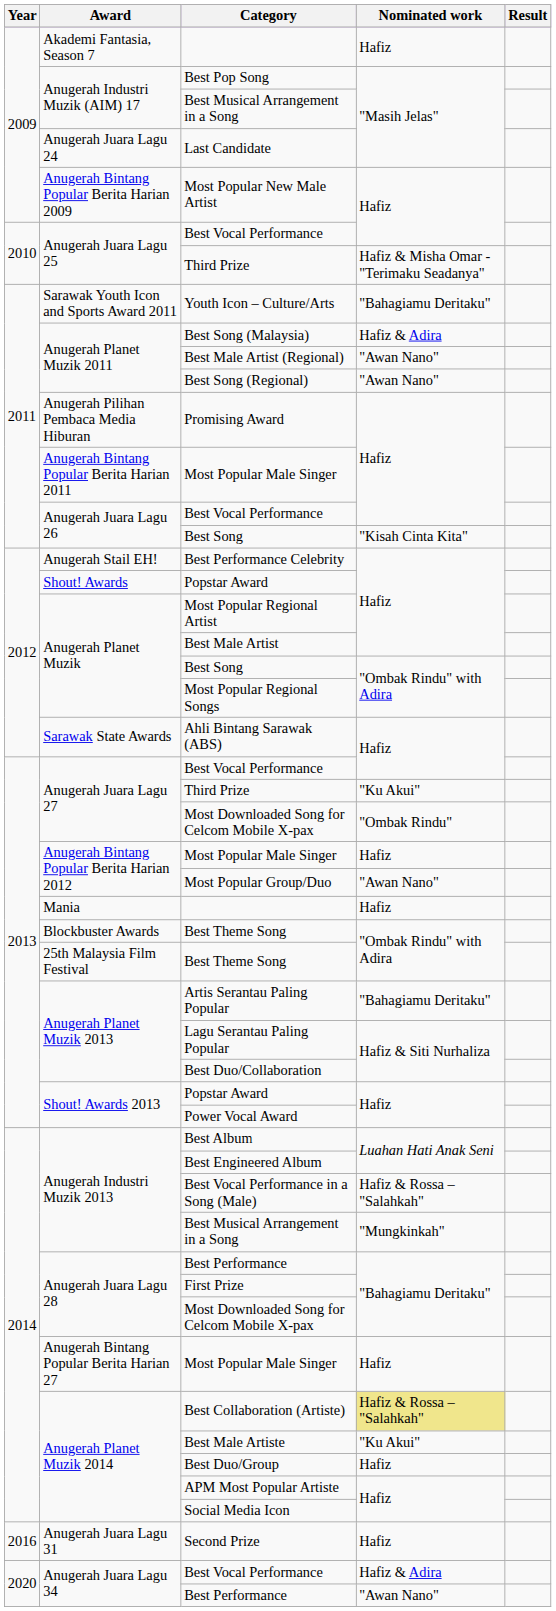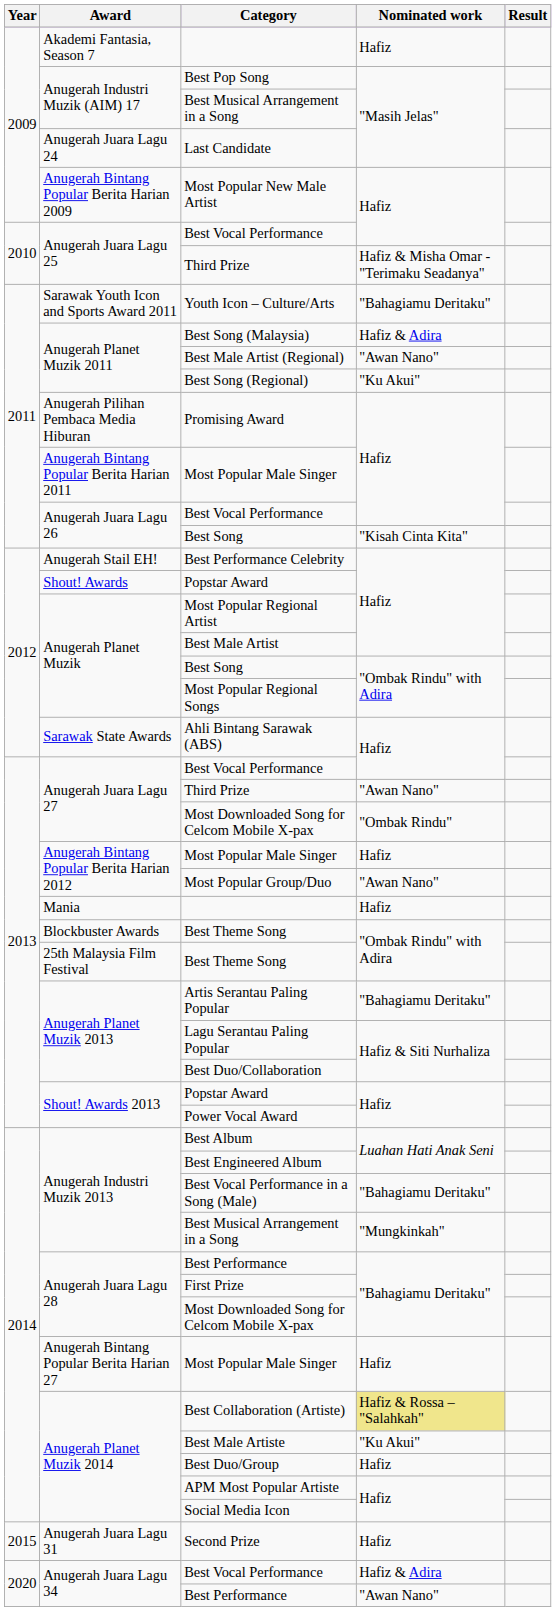 <table class="wikitable">
 <tr style="background:#96c; text-align:center;">
 <th style="text-align:center;">Year</th>
 <th>Award</th>
 <th>Category</th>
 <th>Nominated work</th>
 <th>Result</th>
 </tr>
 <tr>
 <td rowspan="5">2009</td>
 <td>Akademi Fantasia, Season 7</td>
 <td></td>
 <td>Hafiz</td>
 <td></td>
 </tr>
 <tr>
 <td rowspan="2">Anugerah Industri Muzik (AIM) 17</td>
 <td>Best Pop Song</td>
 <td rowspan="3">"Masih Jelas"</td>
 <td></td>
 </tr>
 <tr>
 <td>Best Musical Arrangement in a Song</td>
 <td></td>
 </tr>
 <tr>
 <td>Anugerah Juara Lagu 24</td>
 <td>Last Candidate</td>
 <td></td>
 </tr>
 <tr>
 <td><a href='#'>Anugerah Bintang Popular</a> Berita Harian 2009</td>
 <td>Most Popular New Male Artist</td>
 <td rowspan="2">Hafiz</td>
 <td></td>
 </tr>
 <tr>
 <td rowspan="2">2010</td>
 <td rowspan="2">Anugerah Juara Lagu 25</td>
 <td>Best Vocal Performance</td>
 <td></td>
 </tr>
 <tr>
 <td>Third Prize</td>
 <td>Hafiz & Misha Omar - "Terimaku Seadanya"</td>
 <td></td>
 </tr>
 <tr>
 <td rowspan="8">2011</td>
 <td>Sarawak Youth Icon and Sports Award 2011</td>
 <td>Youth Icon – Culture/Arts</td>
 <td>"Bahagiamu Deritaku"</td>
 <td></td>
 </tr>
 <tr>
 <td rowspan="3">Anugerah Planet Muzik 2011</td>
 <td>Best Song (Malaysia)</td>
 <td>Hafiz & <a href='#'>Adira</a></td>
 <td></td>
 </tr>
 <tr>
 <td>Best Male Artist (Regional)</td>
 <td>"Awan Nano"</td>
 <td></td>
 </tr>
 <tr>
 <td>Best Song (Regional)</td>
-<td>"Awan Nano"</td>
+<td>"Ku Akui"</td>
 <td></td>
 </tr>
 <tr>
 <td>Anugerah Pilihan Pembaca Media Hiburan</td>
 <td>Promising Award</td>
 <td rowspan="3">Hafiz</td>
 <td></td>
 </tr>
 <tr>
 <td><a href='#'>Anugerah Bintang Popular</a> Berita Harian 2011</td>
 <td>Most Popular Male Singer</td>
 <td></td>
 </tr>
 <tr>
 <td rowspan="2">Anugerah Juara Lagu 26</td>
 <td>Best Vocal Performance</td>
 <td></td>
 </tr>
 <tr>
 <td>Best Song</td>
 <td>"Kisah Cinta Kita"</td>
 <td></td>
 </tr>
 <tr>
 <td rowspan="7">2012</td>
 <td>Anugerah Stail EH!</td>
 <td>Best Performance Celebrity</td>
 <td rowspan="4">Hafiz</td>
 <td></td>
 </tr>
 <tr>
 <td><a href='#'>Shout! Awards</a></td>
 <td>Popstar Award</td>
 <td></td>
 </tr>
 <tr>
 <td rowspan="4">Anugerah Planet Muzik</td>
 <td>Most Popular Regional Artist</td>
 <td></td>
 </tr>
 <tr>
 <td>Best Male Artist</td>
 <td></td>
 </tr>
 <tr>
 <td>Best Song</td>
 <td rowspan="2">"Ombak Rindu" with <a href='#'>Adira</a></td>
 <td></td>
 </tr>
 <tr>
 <td>Most Popular Regional Songs</td>
 <td></td>
 </tr>
 <tr>
 <td><a href='#'>Sarawak</a> State Awards</td>
 <td>Ahli Bintang Sarawak (ABS)</td>
 <td rowspan="2">Hafiz</td>
 <td></td>
 </tr>
 <tr>
 <td rowspan="13">2013</td>
 <td rowspan="3">Anugerah Juara Lagu 27</td>
 <td>Best Vocal Performance</td>
 <td></td>
 </tr>
 <tr>
 <td>Third Prize</td>
-<td>"Ku Akui"</td>
+<td>"Awan Nano"</td>
 <td></td>
 </tr>
 <tr>
 <td>Most Downloaded Song for Celcom Mobile X-pax</td>
 <td>"Ombak Rindu"</td>
 <td></td>
 </tr>
 <tr>
 <td rowspan="2"><a href='#'>Anugerah Bintang Popular</a> Berita Harian 2012</td>
 <td>Most Popular Male Singer</td>
 <td>Hafiz</td>
 <td></td>
 </tr>
 <tr>
 <td>Most Popular Group/Duo</td>
 <td>"Awan Nano"</td>
 <td></td>
 </tr>
 <tr>
 <td>Mania</td>
 <td></td>
 <td>Hafiz</td>
 <td></td>
 </tr>
 <tr>
 <td>Blockbuster Awards</td>
 <td>Best Theme Song</td>
 <td rowspan="2">"Ombak Rindu" with Adira</td>
 <td></td>
 </tr>
 <tr>
 <td>25th Malaysia Film Festival</td>
 <td>Best Theme Song</td>
 <td></td>
 </tr>
 <tr>
 <td rowspan="3"><a href='#'>Anugerah Planet Muzik</a> 2013</td>
 <td>Artis Serantau Paling Popular</td>
 <td>"Bahagiamu Deritaku"</td>
 <td></td>
 </tr>
 <tr>
 <td>Lagu Serantau Paling Popular</td>
 <td rowspan="2">Hafiz & Siti Nurhaliza</td>
 <td></td>
 </tr>
 <tr>
 <td>Best Duo/Collaboration</td>
 <td></td>
 </tr>
 <tr>
 <td rowspan="2"><a href='#'>Shout! Awards</a> 2013</td>
 <td>Popstar Award</td>
 <td rowspan="2">Hafiz</td>
 <td></td>
 </tr>
 <tr>
 <td>Power Vocal Award</td>
 <td></td>
 </tr>
 <tr>
 <td rowspan="13">2014</td>
 <td rowspan="4">Anugerah Industri Muzik 2013</td>
 <td>Best Album</td>
 <td rowspan="2"><em>Luahan Hati Anak Seni</em></td>
 <td></td>
 </tr>
 <tr>
 <td>Best Engineered Album</td>
 <td></td>
 </tr>
 <tr>
 <td>Best Vocal Performance in a Song (Male)</td>
-<td>Hafiz & Rossa – "Salahkah"</td>
+<td>"Bahagiamu Deritaku"</td>
 <td></td>
 </tr>
 <tr>
 <td>Best Musical Arrangement in a Song</td>
 <td>"Mungkinkah"</td>
 <td></td>
 </tr>
 <tr>
 <td rowspan="3">Anugerah Juara Lagu 28</td>
 <td>Best Performance</td>
 <td rowspan="3">"Bahagiamu Deritaku"</td>
 <td></td>
 </tr>
 <tr>
 <td>First Prize</td>
 <td></td>
 </tr>
 <tr>
 <td>Most Downloaded Song for Celcom Mobile X-pax</td>
 <td></td>
 </tr>
 <tr>
 <td>Anugerah Bintang Popular Berita Harian 27</td>
 <td>Most Popular Male Singer</td>
 <td>Hafiz</td>
 <td></td>
 </tr>
 <tr>
 <td rowspan="5"><a href='#'>Anugerah Planet Muzik</a> 2014</td>
 <td>Best Collaboration (Artiste)</td>
 <td style="background: khaki;">Hafiz & Rossa – "Salahkah"</td>
 <td></td>
 </tr>
 <tr>
 <td>Best Male Artiste</td>
 <td>"Ku Akui"</td>
 <td></td>
 </tr>
 <tr>
 <td>Best Duo/Group</td>
 <td>Hafiz</td>
 <td></td>
 </tr>
 <tr>
 <td>APM Most Popular Artiste</td>
 <td rowspan="2">Hafiz</td>
 <td></td>
 </tr>
 <tr>
 <td>Social Media Icon</td>
 <td></td>
 </tr>
 <tr>
-<td>2016</td>
+<td>2015</td>
 <td>Anugerah Juara Lagu 31</td>
 <td>Second Prize</td>
 <td>Hafiz</td>
 <td></td>
 </tr>
 <tr>
 <td rowspan="2">2020</td>
 <td rowspan="2">Anugerah Juara Lagu 34</td>
 <td>Best Vocal Performance</td>
 <td>Hafiz & <a href='#'>Adira</a></td>
 <td></td>
 </tr>
 <tr>
 <td>Best Performance</td>
 <td>"Awan Nano"</td>
 <td></td>
 </tr>
 </table>
